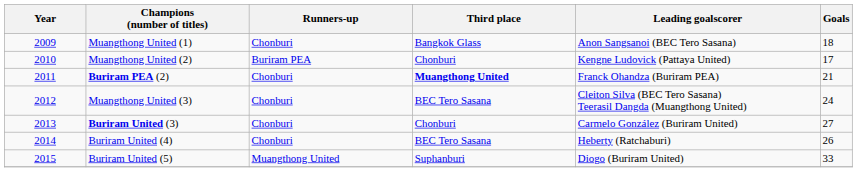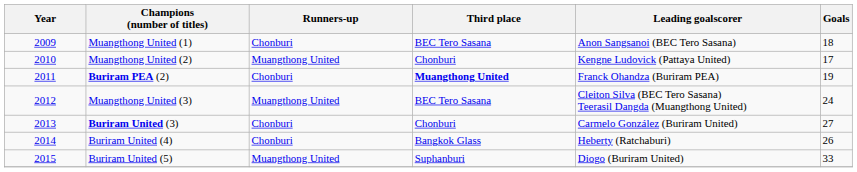 <table class="wikitable">
 <tr>
 <th width=9%>Year</th>
 <th width=18%>Champions<br>(number of titles)</th>
 <th width=18%>Runners-up</th>
 <th width=18%>Third place</th>
 <th width=27%>Leading goalscorer</th>
 <th width=1%>Goals</th>
 </tr>
 <tr>
 <td align=center><a href='#'>2009</a></td>
 <td><a href='#'>Muangthong United</a> (1)</td>
 <td><a href='#'>Chonburi</a></td>
-<td><a href='#'>Bangkok Glass</a></td>
+<td><a href='#'>BEC Tero Sasana</a></td>
 <td><a href='#'>Anon Sangsanoi</a> (BEC Tero Sasana)</td>
 <td>18</td>
 </tr>
 <tr>
 <td align=center><a href='#'>2010</a></td>
 <td><a href='#'>Muangthong United</a> (2)</td>
-<td><a href='#'>Buriram PEA</a></td>
+<td><a href='#'>Muangthong United</a></td>
 <td><a href='#'>Chonburi</a></td>
 <td><a href='#'>Kengne Ludovick</a> (Pattaya United)</td>
 <td>17</td>
 </tr>
 <tr>
 <td align=center><a href='#'>2011</a></td>
 <td><strong><a href='#'>Buriram PEA</a></strong> (2)</td>
 <td><a href='#'>Chonburi</a></td>
 <td><strong><a href='#'>Muangthong United</a></strong></td>
 <td><a href='#'>Franck Ohandza</a> (Buriram PEA)</td>
-<td>21</td>
+<td>19</td>
 </tr>
 <tr>
 <td align=center><a href='#'>2012</a></td>
 <td><a href='#'>Muangthong United</a> (3)</td>
-<td><a href='#'>Chonburi</a></td>
+<td><a href='#'>Muangthong United</a></td>
 <td><a href='#'>BEC Tero Sasana</a></td>
 <td><a href='#'>Cleiton Silva</a> (BEC Tero Sasana) <br> <a href='#'>Teerasil Dangda</a> (Muangthong United)</td>
 <td>24</td>
 </tr>
 <tr>
 <td align=center><a href='#'>2013</a></td>
 <td><strong><a href='#'>Buriram United</a></strong> (3)</td>
 <td><a href='#'>Chonburi</a></td>
 <td><a href='#'>Chonburi</a></td>
 <td><a href='#'>Carmelo González</a> (Buriram United)</td>
 <td>27</td>
 </tr>
 <tr>
 <td align=center><a href='#'>2014</a></td>
 <td><a href='#'>Buriram United</a> (4)</td>
 <td><a href='#'>Chonburi</a></td>
-<td><a href='#'>BEC Tero Sasana</a></td>
+<td><a href='#'>Bangkok Glass</a></td>
 <td><a href='#'>Heberty</a> (Ratchaburi)</td>
 <td>26</td>
 </tr>
 <tr>
 <td align=center><a href='#'>2015</a></td>
 <td><a href='#'>Buriram United</a> (5)</td>
 <td><a href='#'>Muangthong United</a></td>
 <td><a href='#'>Suphanburi</a></td>
 <td><a href='#'>Diogo</a> (Buriram United)</td>
 <td>33</td>
 </tr>
 <tr>
 </tr>
 </table>
